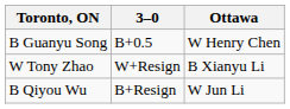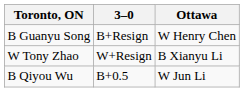 <table class="wikitable">
 <tr>
 <th>Toronto, ON</th>
 <th>3–0</th>
 <th>Ottawa</th>
 </tr>
 <tr>
 <td>B Guanyu Song</td>
-<td>B+0.5</td>
+<td>B+Resign</td>
 <td>W Henry Chen</td>
 </tr>
 <tr>
 <td>W Tony Zhao</td>
 <td>W+Resign</td>
 <td>B Xianyu Li</td>
 </tr>
 <tr>
 <td>B Qiyou Wu</td>
-<td>B+Resign</td>
+<td>B+0.5</td>
 <td>W Jun Li</td>
 </tr>
 </table>
